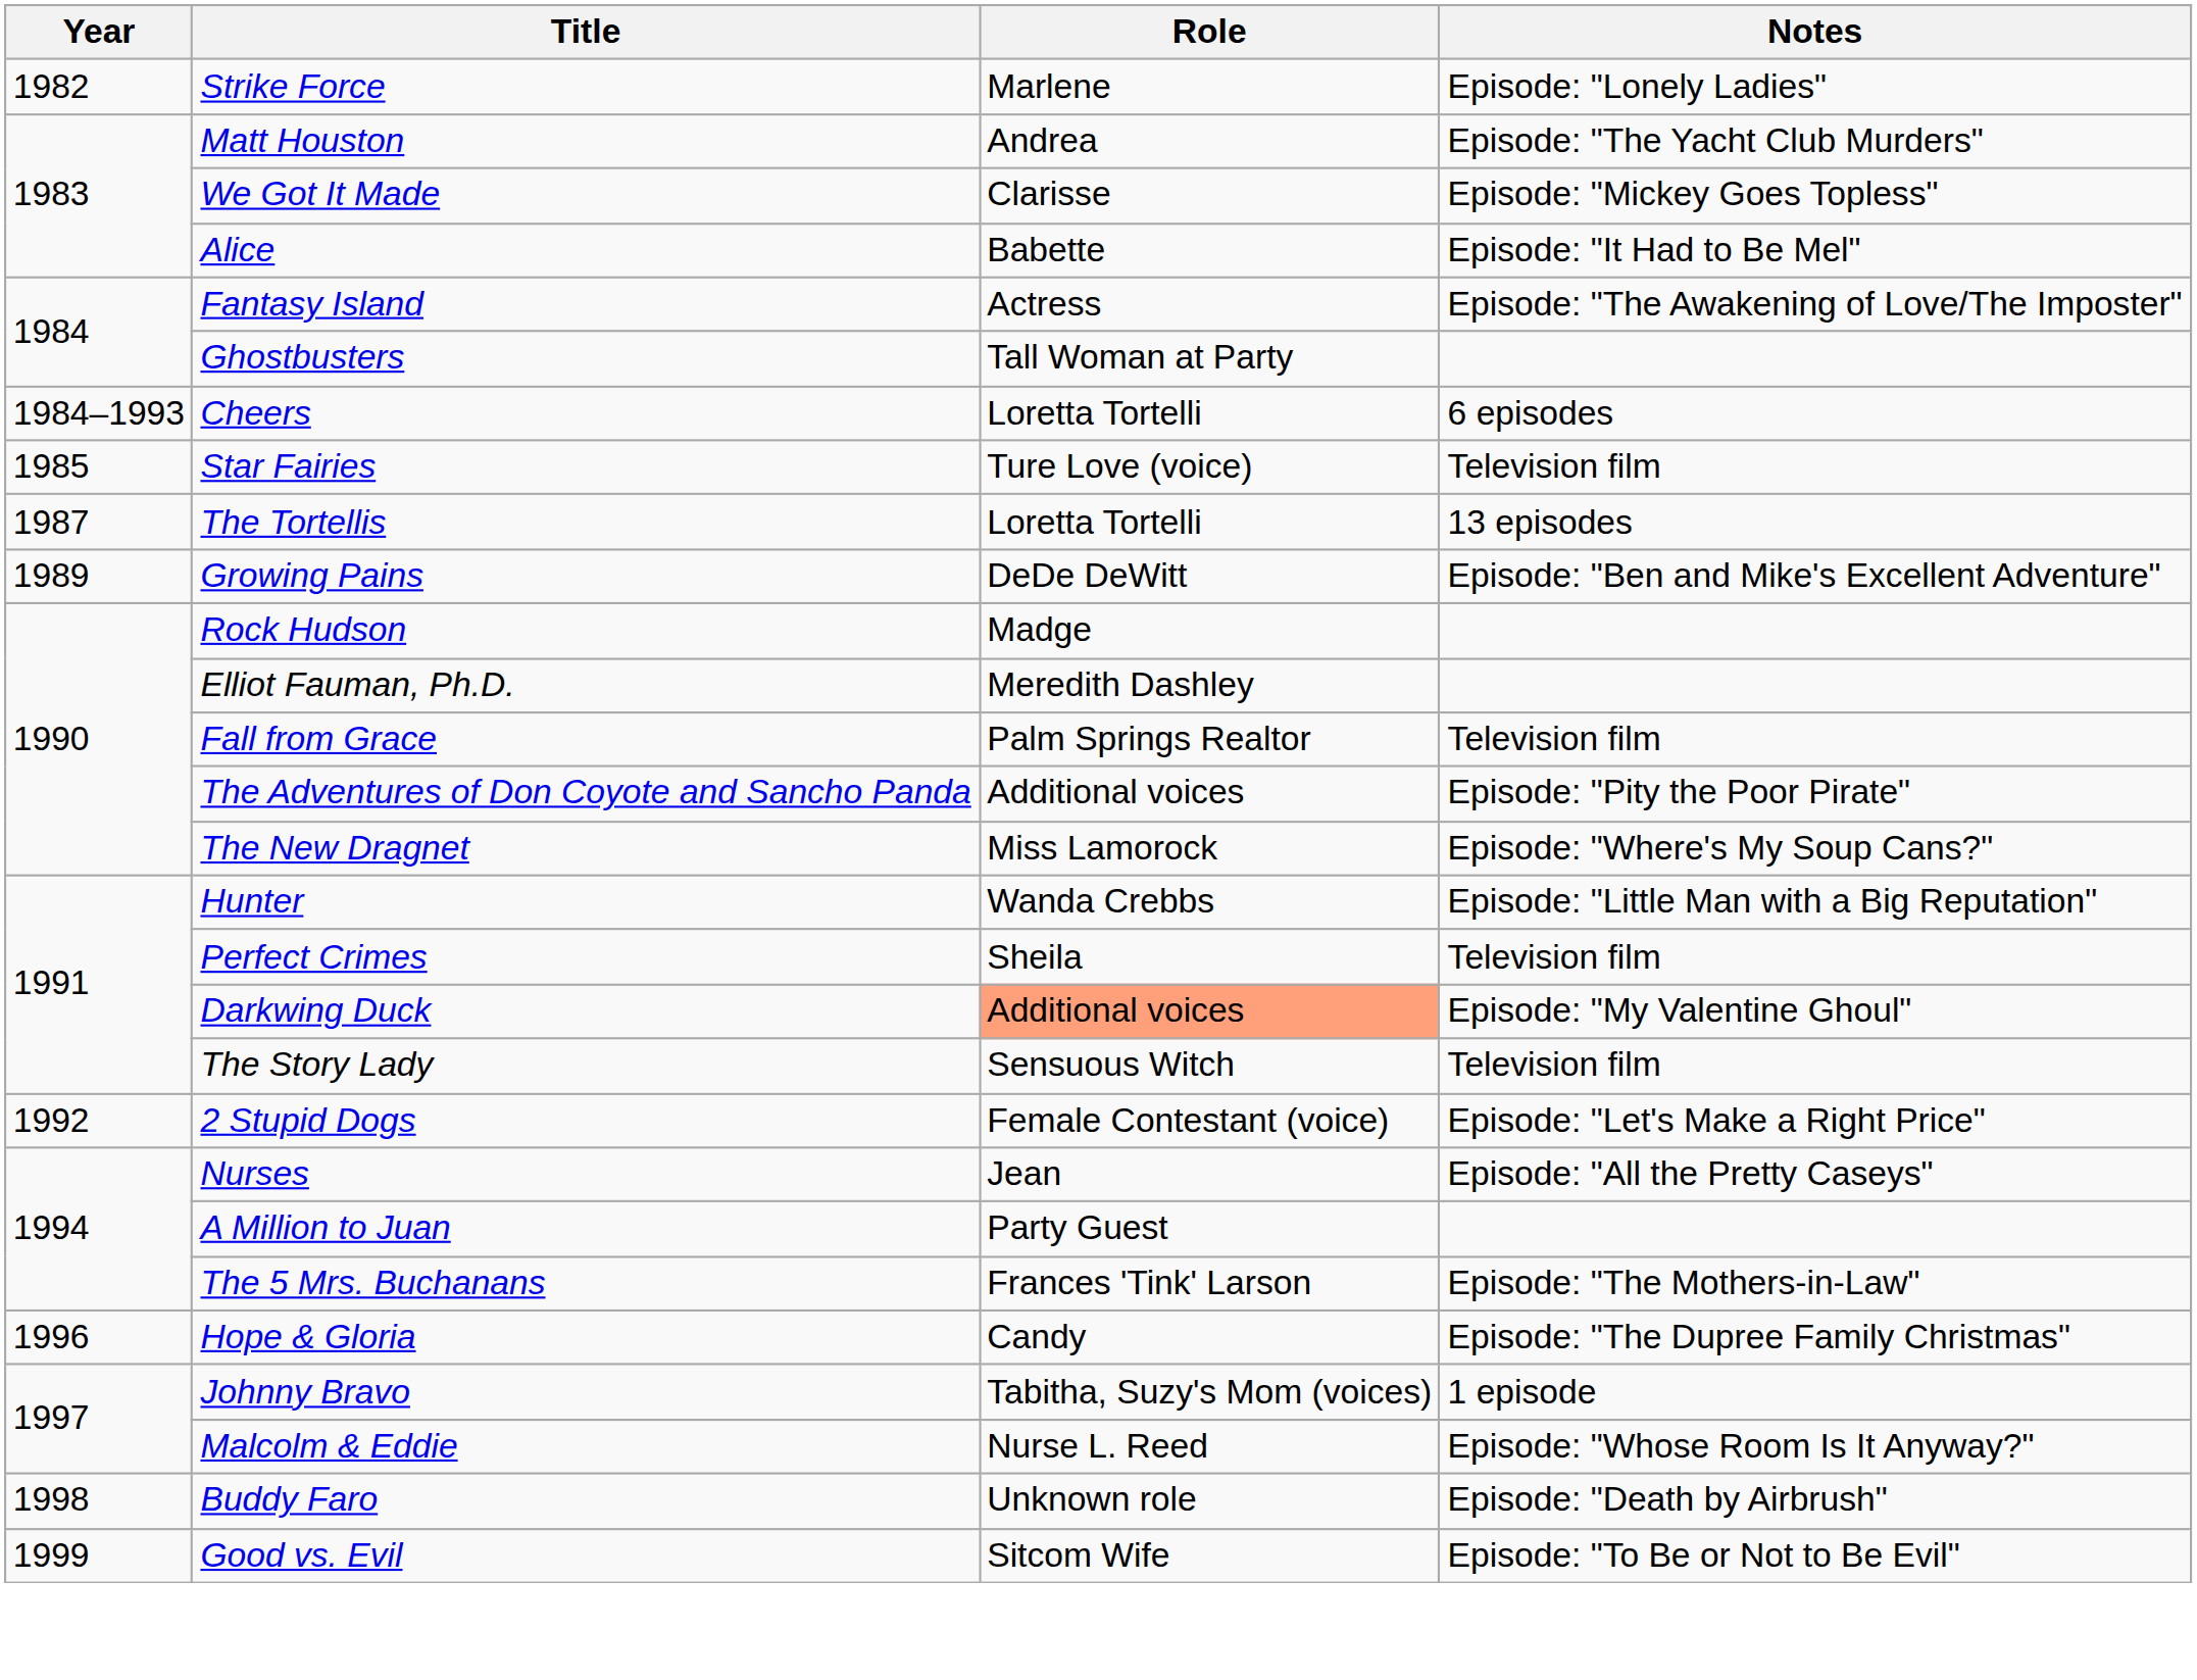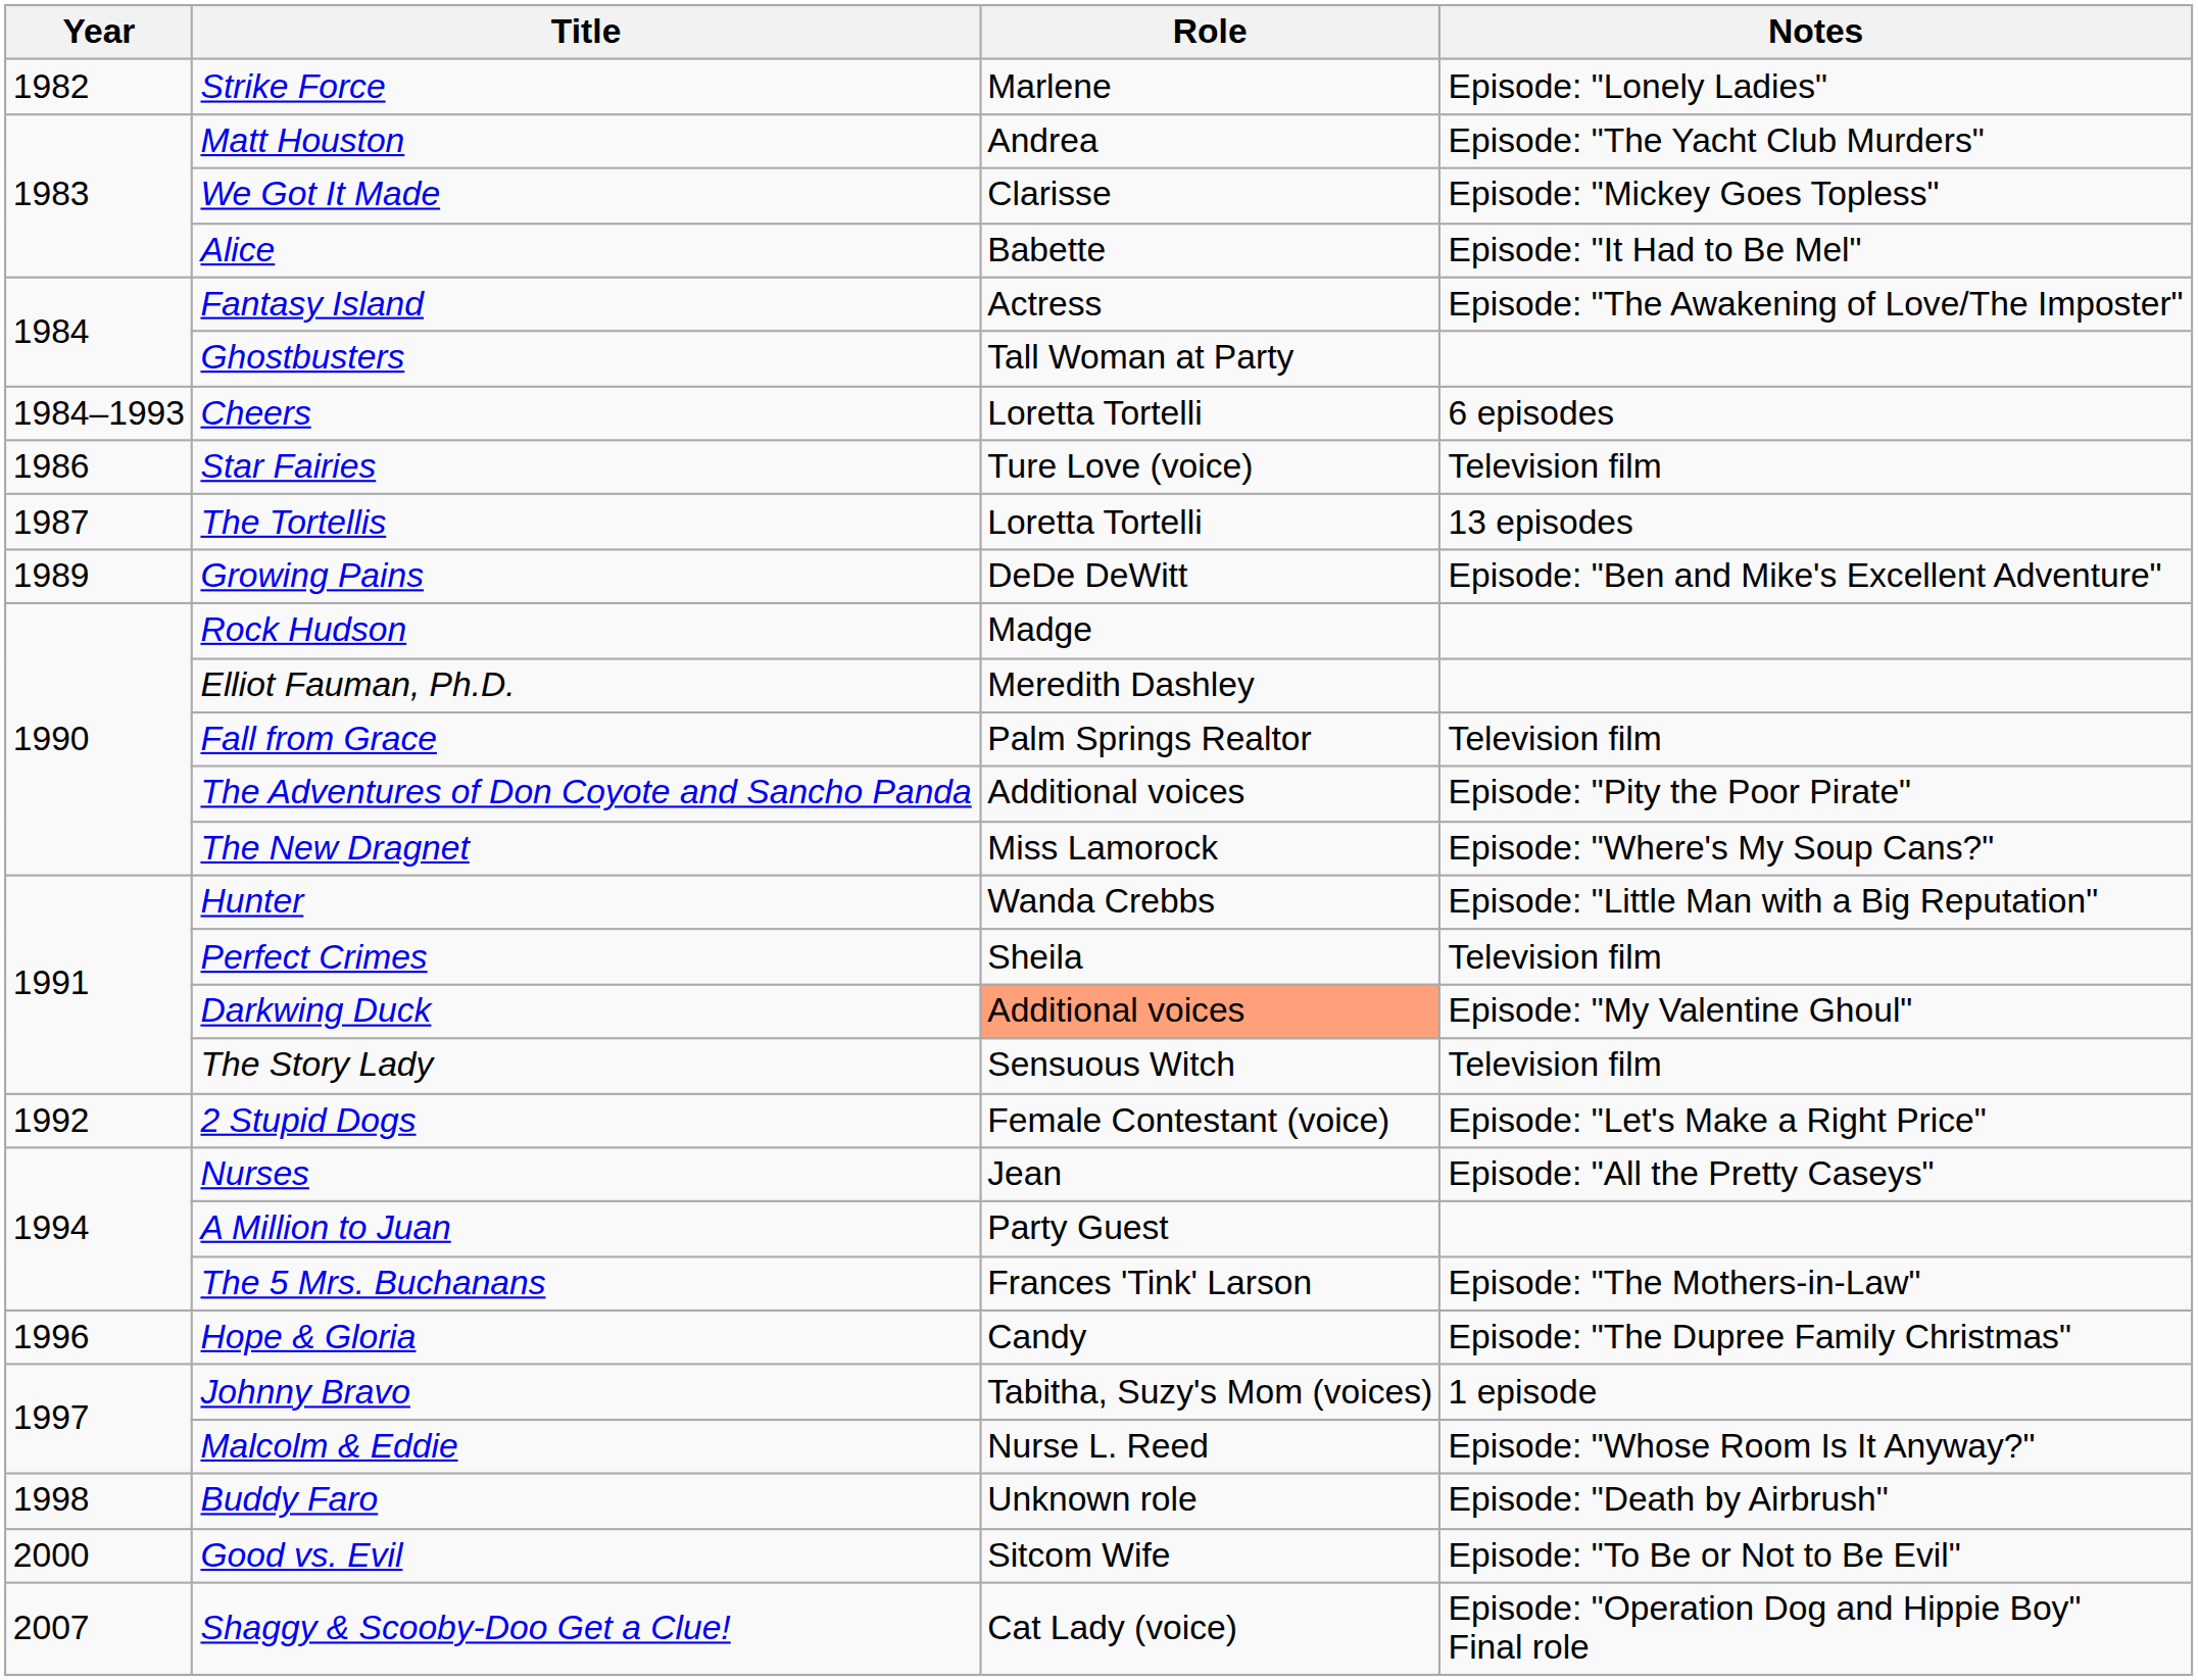 <table class="wikitable sortable">
 <tr>
 <th>Year</th>
 <th>Title</th>
 <th>Role</th>
 <th class="unsortable">Notes</th>
 </tr>
 <tr>
 <td>1982</td>
 <td><em><a href='#'>Strike Force</a></em></td>
 <td>Marlene</td>
 <td>Episode: "Lonely Ladies"</td>
 </tr>
 <tr>
 <td rowspan="3">1983</td>
 <td><em><a href='#'>Matt Houston</a></em></td>
 <td>Andrea</td>
 <td>Episode: "The Yacht Club Murders"</td>
 </tr>
 <tr>
 <td><em><a href='#'>We Got It Made</a></em></td>
 <td>Clarisse</td>
 <td>Episode: "Mickey Goes Topless"</td>
 </tr>
 <tr>
 <td><em><a href='#'>Alice</a></em></td>
 <td>Babette</td>
 <td>Episode: "It Had to Be Mel"</td>
 </tr>
 <tr>
 <td rowspan="2">1984</td>
 <td><em><a href='#'>Fantasy Island</a></em></td>
 <td>Actress</td>
 <td>Episode: "The Awakening of Love/The Imposter"</td>
 </tr>
 <tr>
 <td><em><a href='#'>Ghostbusters</a></em></td>
 <td>Tall Woman at Party</td>
 <td></td>
 </tr>
 <tr>
 <td>1984–1993</td>
 <td><em><a href='#'>Cheers</a></em></td>
 <td>Loretta Tortelli</td>
 <td>6 episodes</td>
 </tr>
 <tr>
-<td>1985</td>
+<td>1986</td>
 <td><em><a href='#'>Star Fairies</a></em></td>
 <td>Ture Love (voice)</td>
 <td>Television film</td>
 </tr>
 <tr>
 <td>1987</td>
 <td><em><a href='#'>The Tortellis</a></em></td>
 <td>Loretta Tortelli</td>
 <td>13 episodes</td>
 </tr>
 <tr>
 <td>1989</td>
 <td><em><a href='#'>Growing Pains</a></em></td>
 <td>DeDe DeWitt</td>
 <td>Episode: "Ben and Mike's Excellent Adventure"</td>
 </tr>
 <tr>
 <td rowspan="5">1990</td>
 <td><em><a href='#'>Rock Hudson</a></em></td>
 <td>Madge</td>
 <td></td>
 </tr>
 <tr>
 <td><em>Elliot Fauman, Ph.D.</em></td>
 <td>Meredith Dashley</td>
 <td></td>
 </tr>
 <tr>
 <td><em><a href='#'>Fall from Grace</a></em></td>
 <td>Palm Springs Realtor</td>
 <td>Television film</td>
 </tr>
 <tr>
 <td><em><a href='#'>The Adventures of Don Coyote and Sancho Panda</a></em></td>
 <td>Additional voices</td>
 <td>Episode: "Pity the Poor Pirate"</td>
 </tr>
 <tr>
 <td><em><a href='#'>The New Dragnet</a></em></td>
 <td>Miss Lamorock</td>
 <td>Episode: "Where's My Soup Cans?"</td>
 </tr>
 <tr>
 <td rowspan="4">1991</td>
 <td><em><a href='#'>Hunter</a></em></td>
 <td>Wanda Crebbs</td>
 <td>Episode: "Little Man with a Big Reputation"</td>
 </tr>
 <tr>
 <td><em><a href='#'>Perfect Crimes</a></em></td>
 <td>Sheila</td>
 <td>Television film</td>
 </tr>
 <tr>
 <td><em><a href='#'>Darkwing Duck</a></em></td>
 <td style="background: lightsalmon;">Additional voices</td>
 <td>Episode: "My Valentine Ghoul"</td>
 </tr>
 <tr>
 <td><em>The Story Lady</em></td>
 <td>Sensuous Witch</td>
 <td>Television film</td>
 </tr>
 <tr>
 <td>1992</td>
 <td><em><a href='#'>2 Stupid Dogs</a></em></td>
 <td>Female Contestant (voice)</td>
 <td>Episode: "Let's Make a Right Price"</td>
 </tr>
 <tr>
 <td rowspan="3">1994</td>
 <td><em><a href='#'>Nurses</a></em></td>
 <td>Jean</td>
 <td>Episode: "All the Pretty Caseys"</td>
 </tr>
 <tr>
 <td><em><a href='#'>A Million to Juan</a></em></td>
 <td>Party Guest</td>
 <td></td>
 </tr>
 <tr>
 <td><em><a href='#'>The 5 Mrs. Buchanans</a></em></td>
 <td>Frances 'Tink' Larson</td>
 <td>Episode: "The Mothers-in-Law"</td>
 </tr>
 <tr>
 <td>1996</td>
 <td><em><a href='#'>Hope & Gloria</a></em></td>
 <td>Candy</td>
 <td>Episode: "The Dupree Family Christmas"</td>
 </tr>
 <tr>
 <td rowspan="2">1997</td>
 <td><em><a href='#'>Johnny Bravo</a></em></td>
 <td>Tabitha, Suzy's Mom (voices)</td>
 <td>1 episode</td>
 </tr>
 <tr>
 <td><em><a href='#'>Malcolm & Eddie</a></em></td>
 <td>Nurse L. Reed</td>
 <td>Episode: "Whose Room Is It Anyway?"</td>
 </tr>
 <tr>
 <td>1998</td>
 <td><em><a href='#'>Buddy Faro</a></em></td>
 <td>Unknown role</td>
 <td>Episode: "Death by Airbrush"</td>
 </tr>
 <tr>
-<td>1999</td>
+<td>2000</td>
 <td><em><a href='#'>Good vs. Evil</a></em></td>
 <td>Sitcom Wife</td>
 <td>Episode: "To Be or Not to Be Evil"</td>
 </tr>
+<tr>
+<td>2007</td>
+<td><em><a href='#'>Shaggy & Scooby-Doo Get a Clue!</a></em></td>
+<td>Cat Lady (voice)</td>
+<td>Episode: "Operation Dog and Hippie Boy"<br>Final role</td>
+</tr>
 </table>
